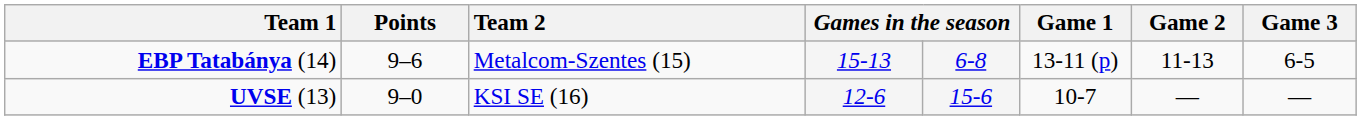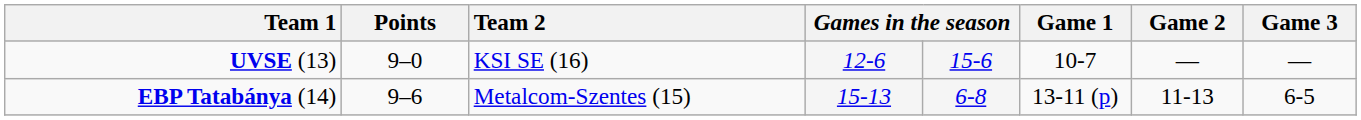 <table class=wikitable style="text-align:center">
 <tr>
 <th style="width:225px; text-align:right;">Team 1</th>
 <th style="width:80px;">Points</th>
 <th style="width:225px; text-align:left;">Team 2</th>
 <th colspan=2; style="width:140px;"><em>Games in the season</em></th>
 <th style="width:70px;">Game 1</th>
 <th style="width:70px;">Game 2</th>
 <th style="width:70px;">Game 3</th>
 </tr>
 <tr>
+<td style="text-align:right;"> <strong><a href='#'>UVSE</a></strong> (13)</td>
+<td>9–0</td>
+<td style="text-align:left;"> <a href='#'>KSI SE</a> (16)</td>
+<td bgcolor=#f5f5f5><em><a href='#'>12-6</a> </em></td>
+<td bgcolor=#f5f5f5><em><a href='#'>15-6</a></em></td>
+<td>10-7</td>
+<td>—</td>
+<td>—</td>
+</tr>
+<tr>
 <td style="text-align:right;"> <strong><a href='#'>EBP Tatabánya</a></strong> (14)</td>
 <td>9–6</td>
 <td style="text-align:left;"> <a href='#'>Metalcom-Szentes</a> (15)</td>
 <td bgcolor=#f5f5f5><em><a href='#'>15-13</a></em></td>
 <td bgcolor=#f5f5f5><em><a href='#'>6-8</a></em></td>
 <td>13-11 (<a href='#'>p</a>)</td>
 <td>11-13</td>
 <td>6-5</td>
 </tr>
-<tr>
-<td style="text-align:right;"> <strong><a href='#'>UVSE</a></strong> (13)</td>
-<td>9–0</td>
-<td style="text-align:left;"> <a href='#'>KSI SE</a> (16)</td>
-<td bgcolor=#f5f5f5><em><a href='#'>12-6</a> </em></td>
-<td bgcolor=#f5f5f5><em><a href='#'>15-6</a></em></td>
-<td>10-7</td>
-<td>—</td>
-<td>—</td>
-</tr>
 </table>
